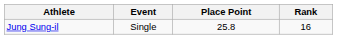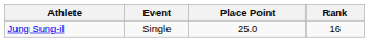 <table class=wikitable style="font-size:90%; text-align:center; width:40%">
 <tr>
 <th>Athlete</th>
 <th>Event</th>
 <th>Place Point</th>
 <th>Rank</th>
 </tr>
 <tr>
 <td align=left><a href='#'>Jung Sung-il</a></td>
 <td>Single</td>
-<td>25.8</td>
+<td>25.0</td>
 <td>16</td>
 </tr>
 </table>
